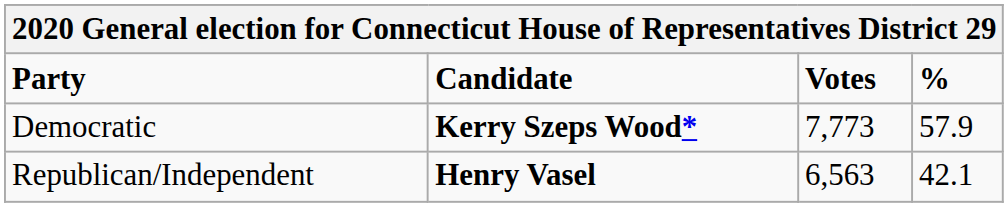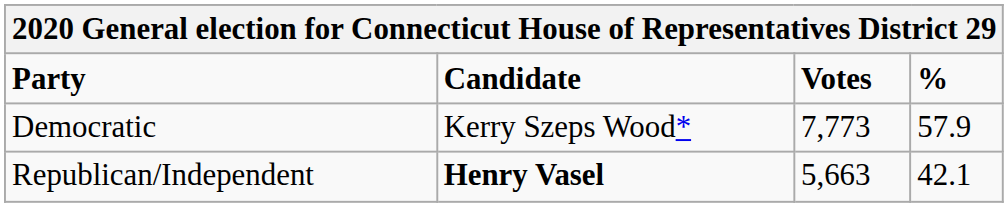 <table class="wikitable">
 <tr>
 <th colspan="4">2020 General election for Connecticut House of Representatives District 29</th>
 </tr>
 <tr>
 <td><strong>Party</strong></td>
 <td><strong>Candidate</strong></td>
 <td><strong>Votes</strong></td>
 <td><strong>%</strong></td>
 </tr>
 <tr>
 <td>Democratic</td>
-<td><strong>Kerry Szeps Wood<a href='#'>*</a></strong></td>
+<td>Kerry Szeps Wood<a href='#'>*</a></td>
 <td>7,773</td>
 <td>57.9</td>
 </tr>
 <tr>
 <td>Republican/Independent</td>
 <td><strong>Henry Vasel</strong></td>
-<td>6,563</td>
+<td>5,663</td>
 <td>42.1</td>
 </tr>
 </table>
